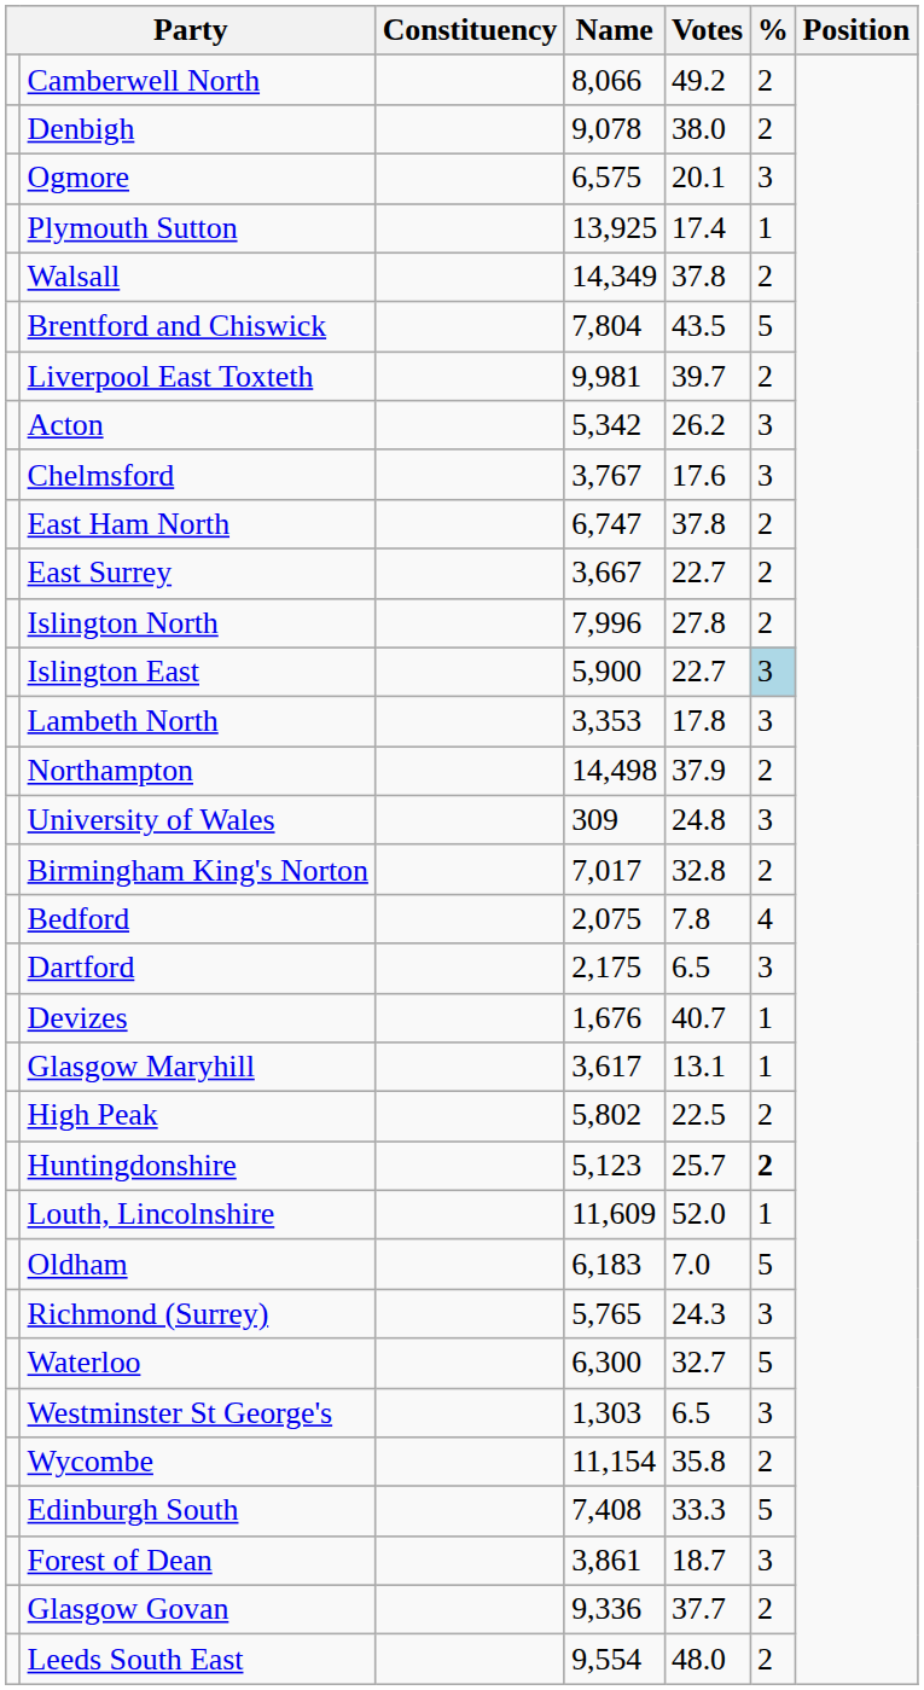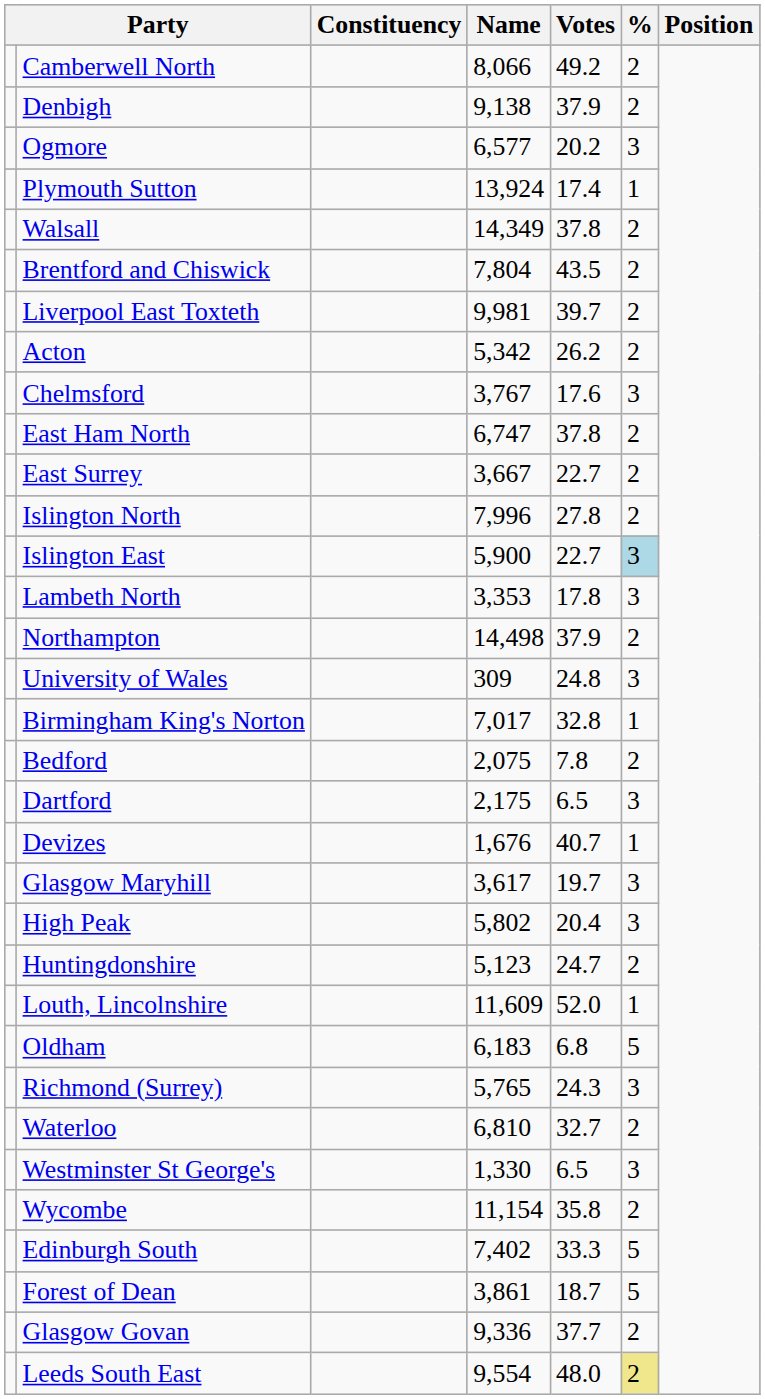 <table class="wikitable sortable">
 <tr>
 <th colspan=2>Party</th>
 <th>Constituency</th>
 <th>Name</th>
 <th>Votes</th>
 <th>%</th>
 <th>Position</th>
 </tr>
 <tr>
 <td></td>
 <td><a href='#'>Camberwell North</a></td>
 <td></td>
 <td>8,066</td>
 <td>49.2</td>
 <td>2</td>
 </tr>
 <tr>
 <td></td>
 <td><a href='#'>Denbigh</a></td>
 <td></td>
-<td>9,078</td>
-<td>38.0</td>
+<td>9,138</td>
+<td>37.9</td>
 <td>2</td>
 </tr>
 <tr>
 <td></td>
 <td><a href='#'>Ogmore</a></td>
 <td></td>
-<td>6,575</td>
-<td>20.1</td>
+<td>6,577</td>
+<td>20.2</td>
 <td>3</td>
 </tr>
 <tr>
 <td></td>
 <td><a href='#'>Plymouth Sutton</a></td>
 <td></td>
-<td>13,925</td>
+<td>13,924</td>
 <td>17.4</td>
 <td>1</td>
 </tr>
 <tr>
 <td></td>
 <td><a href='#'>Walsall</a></td>
 <td></td>
 <td>14,349</td>
 <td>37.8</td>
 <td>2</td>
 </tr>
 <tr>
 <td></td>
 <td><a href='#'>Brentford and Chiswick</a></td>
 <td></td>
 <td>7,804</td>
 <td>43.5</td>
-<td>5</td>
+<td>2</td>
 </tr>
 <tr>
 <td></td>
 <td><a href='#'>Liverpool East Toxteth</a></td>
 <td></td>
 <td>9,981</td>
 <td>39.7</td>
 <td>2</td>
 </tr>
 <tr>
 <td></td>
 <td><a href='#'>Acton</a></td>
 <td></td>
 <td>5,342</td>
 <td>26.2</td>
-<td>3</td>
+<td>2</td>
 </tr>
 <tr>
 <td></td>
 <td><a href='#'>Chelmsford</a></td>
 <td></td>
 <td>3,767</td>
 <td>17.6</td>
 <td>3</td>
 </tr>
 <tr>
 <td></td>
 <td><a href='#'>East Ham North</a></td>
 <td></td>
 <td>6,747</td>
 <td>37.8</td>
 <td>2</td>
 </tr>
 <tr>
 <td></td>
 <td><a href='#'>East Surrey</a></td>
 <td></td>
 <td>3,667</td>
 <td>22.7</td>
 <td>2</td>
 </tr>
 <tr>
 <td></td>
 <td><a href='#'>Islington North</a></td>
 <td></td>
 <td>7,996</td>
 <td>27.8</td>
 <td>2</td>
 </tr>
 <tr>
 <td></td>
 <td><a href='#'>Islington East</a></td>
 <td></td>
 <td>5,900</td>
 <td>22.7</td>
 <td style="background: lightblue;">3</td>
 </tr>
 <tr>
 <td></td>
 <td><a href='#'>Lambeth North</a></td>
 <td></td>
 <td>3,353</td>
 <td>17.8</td>
 <td>3</td>
 </tr>
 <tr>
 <td></td>
 <td><a href='#'>Northampton</a></td>
 <td></td>
 <td>14,498</td>
 <td>37.9</td>
 <td>2</td>
 </tr>
 <tr>
 <td></td>
 <td><a href='#'>University of Wales</a></td>
 <td></td>
 <td>309</td>
 <td>24.8</td>
 <td>3</td>
 </tr>
 <tr>
 <td></td>
 <td><a href='#'>Birmingham King's Norton</a></td>
 <td></td>
 <td>7,017</td>
 <td>32.8</td>
-<td>2</td>
+<td>1</td>
 </tr>
 <tr>
 <td></td>
 <td><a href='#'>Bedford</a></td>
 <td></td>
 <td>2,075</td>
 <td>7.8</td>
-<td>4</td>
+<td>2</td>
 </tr>
 <tr>
 <td></td>
 <td><a href='#'>Dartford</a></td>
 <td></td>
 <td>2,175</td>
 <td>6.5</td>
 <td>3</td>
 </tr>
 <tr>
 <td></td>
 <td><a href='#'>Devizes</a></td>
 <td></td>
 <td>1,676</td>
 <td>40.7</td>
 <td>1</td>
 </tr>
 <tr>
 <td></td>
 <td><a href='#'>Glasgow Maryhill</a></td>
 <td></td>
 <td>3,617</td>
-<td>13.1</td>
-<td>1</td>
+<td>19.7</td>
+<td>3</td>
 </tr>
 <tr>
 <td></td>
 <td><a href='#'>High Peak</a></td>
 <td></td>
 <td>5,802</td>
-<td>22.5</td>
-<td>2</td>
+<td>20.4</td>
+<td>3</td>
 </tr>
 <tr>
 <td></td>
 <td><a href='#'>Huntingdonshire</a></td>
 <td></td>
 <td>5,123</td>
-<td>25.7</td>
-<td><strong>2</strong></td>
+<td>24.7</td>
+<td>2</td>
 </tr>
 <tr>
 <td></td>
 <td><a href='#'>Louth, Lincolnshire</a></td>
 <td></td>
 <td>11,609</td>
 <td>52.0</td>
 <td>1</td>
 </tr>
 <tr>
 <td></td>
 <td><a href='#'>Oldham</a></td>
 <td></td>
 <td>6,183</td>
-<td>7.0</td>
+<td>6.8</td>
 <td>5</td>
 </tr>
 <tr>
 <td></td>
 <td><a href='#'>Richmond (Surrey)</a></td>
 <td></td>
 <td>5,765</td>
 <td>24.3</td>
 <td>3</td>
 </tr>
 <tr>
 <td></td>
 <td><a href='#'>Waterloo</a></td>
 <td></td>
-<td>6,300</td>
+<td>6,810</td>
 <td>32.7</td>
-<td>5</td>
+<td>2</td>
 </tr>
 <tr>
 <td></td>
 <td><a href='#'>Westminster St George's</a></td>
 <td></td>
-<td>1,303</td>
+<td>1,330</td>
 <td>6.5</td>
 <td>3</td>
 </tr>
 <tr>
 <td></td>
 <td><a href='#'>Wycombe</a></td>
 <td></td>
 <td>11,154</td>
 <td>35.8</td>
 <td>2</td>
 </tr>
 <tr>
 <td></td>
 <td><a href='#'>Edinburgh South</a></td>
 <td></td>
-<td>7,408</td>
+<td>7,402</td>
 <td>33.3</td>
 <td>5</td>
 </tr>
 <tr>
 <td></td>
 <td><a href='#'>Forest of Dean</a></td>
 <td></td>
 <td>3,861</td>
 <td>18.7</td>
-<td>3</td>
+<td>5</td>
 </tr>
 <tr>
 <td></td>
 <td><a href='#'>Glasgow Govan</a></td>
 <td></td>
 <td>9,336</td>
 <td>37.7</td>
 <td>2</td>
 </tr>
 <tr>
 <td></td>
 <td><a href='#'>Leeds South East</a></td>
 <td></td>
 <td>9,554</td>
 <td>48.0</td>
-<td>2</td>
+<td style="background: khaki;">2</td>
 </tr>
 </table>
